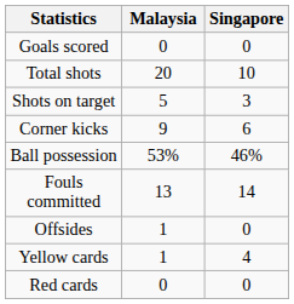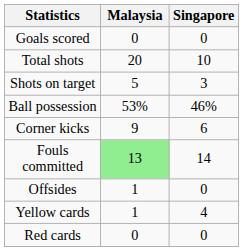 <table class="wikitable" style="text-align:center; margin:auto;">
 <tr>
 <th scope=col width=100>Statistics</th>
 <th scope=col width=70>Malaysia</th>
 <th scope=col width=70>Singapore</th>
 </tr>
 <tr>
 <td>Goals scored</td>
 <td>0</td>
 <td>0</td>
 </tr>
 <tr>
 <td>Total shots</td>
 <td>20</td>
 <td>10</td>
 </tr>
 <tr>
 <td>Shots on target</td>
 <td>5</td>
 <td>3</td>
 </tr>
 <tr>
+<td>Ball possession</td>
+<td>53%</td>
+<td>46%</td>
+</tr>
+<tr>
 <td>Corner kicks</td>
 <td>9</td>
 <td>6</td>
 </tr>
 <tr>
-<td>Ball possession</td>
-<td>53%</td>
-<td>46%</td>
-</tr>
-<tr>
 <td>Fouls committed</td>
-<td>13</td>
+<td style="background: lightgreen;">13</td>
 <td>14</td>
 </tr>
 <tr>
 <td>Offsides</td>
 <td>1</td>
 <td>0</td>
 </tr>
 <tr>
 <td>Yellow cards</td>
 <td>1</td>
 <td>4</td>
 </tr>
 <tr>
 <td>Red cards</td>
 <td>0</td>
 <td>0</td>
 </tr>
 </table>
